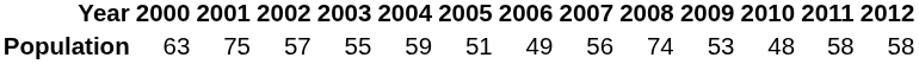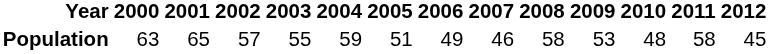 <table>
 <tr>
 <td align="right"><strong>Year</strong></td>
 <td><strong>2000</strong></td>
 <td><strong>2001</strong></td>
 <td><strong>2002</strong></td>
 <td><strong>2003</strong></td>
 <td><strong>2004</strong></td>
 <td><strong>2005</strong></td>
 <td><strong>2006</strong></td>
 <td><strong>2007</strong></td>
 <td><strong>2008</strong></td>
 <td><strong>2009</strong></td>
 <td><strong>2010</strong></td>
 <td><strong>2011</strong></td>
 <td><strong>2012</strong></td>
 </tr>
 <tr align="right">
 <td><strong>Population</strong></td>
 <td>63</td>
-<td>75</td>
+<td>65</td>
 <td>57</td>
 <td>55</td>
 <td>59</td>
 <td>51</td>
 <td>49</td>
-<td>56</td>
-<td>74</td>
+<td>46</td>
+<td>58</td>
 <td>53</td>
 <td>48</td>
 <td>58</td>
-<td>58</td>
+<td>45</td>
 </tr>
 </table>
